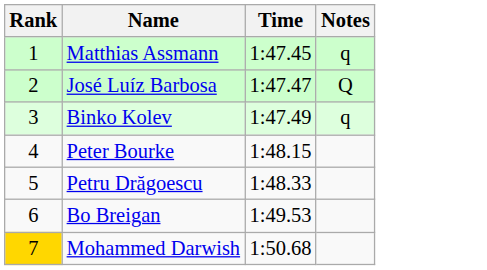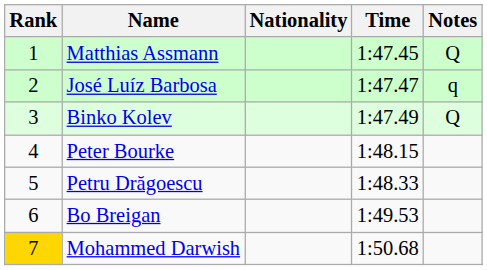 <table class="wikitable sortable" style="text-align:center">
 <tr>
 <th>Rank</th>
 <th>Name</th>
+<th>Nationality</th>
 <th>Time</th>
 <th>Notes</th>
 </tr>
 <tr style="background:#ccffcc;">
 <td align="center">1</td>
 <td align=left><a href='#'>Matthias Assmann</a></td>
+<td align=left></td>
 <td align="center">1:47.45</td>
-<td>q</td>
+<td>Q</td>
 </tr>
 <tr style="background:#ccffcc;">
 <td align="center">2</td>
 <td align=left><a href='#'>José Luíz Barbosa</a></td>
+<td align=left></td>
 <td align="center">1:47.47</td>
-<td>Q</td>
+<td>q</td>
 </tr>
 <tr style="background:#ddffdd;">
 <td align="center">3</td>
 <td align=left><a href='#'>Binko Kolev</a></td>
+<td align=left></td>
 <td align="center">1:47.49</td>
-<td>q</td>
+<td>Q</td>
 </tr>
 <tr>
 <td align="center">4</td>
 <td align=left><a href='#'>Peter Bourke</a></td>
+<td align=left></td>
 <td align="center">1:48.15</td>
 <td></td>
 </tr>
 <tr>
 <td align="center">5</td>
 <td align=left><a href='#'>Petru Drăgoescu</a></td>
+<td align=left></td>
 <td align="center">1:48.33</td>
 <td></td>
 </tr>
 <tr>
 <td align="center">6</td>
 <td align=left><a href='#'>Bo Breigan</a></td>
+<td align=left></td>
 <td align="center">1:49.53</td>
 <td></td>
 </tr>
 <tr>
 <td align="center" style="background: gold;">7</td>
 <td align=left><a href='#'>Mohammed Darwish</a></td>
+<td align=left></td>
 <td align="center">1:50.68</td>
 <td></td>
 </tr>
 </table>
